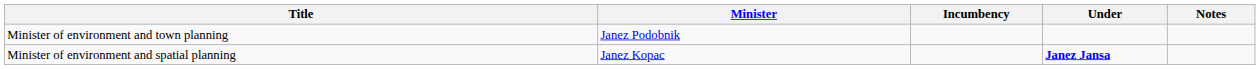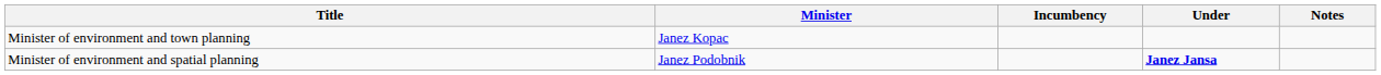 <table class="wikitable" style="width:100%;">
 <tr>
 <th>Title</th>
 <th style="width:25%;"><a href='#'>Minister</a></th>
 <th style="width:160px;">Incumbency</th>
 <th style="width:10%;">Under</th>
 <th style="width:7%;">Notes</th>
 </tr>
 <tr>
 <td>Minister of environment and town planning</td>
-<td><a href='#'>Janez Podobnik</a></td>
+<td><a href='#'>Janez Kopac</a></td>
 <td></td>
 <td></td>
 <td></td>
 </tr>
 <tr>
 <td>Minister of environment and spatial planning</td>
-<td><a href='#'>Janez Kopac</a></td>
+<td><a href='#'>Janez Podobnik</a></td>
 <td></td>
 <td><strong><a href='#'>Janez Jansa</a></strong></td>
 <td></td>
 </tr>
 </table>
